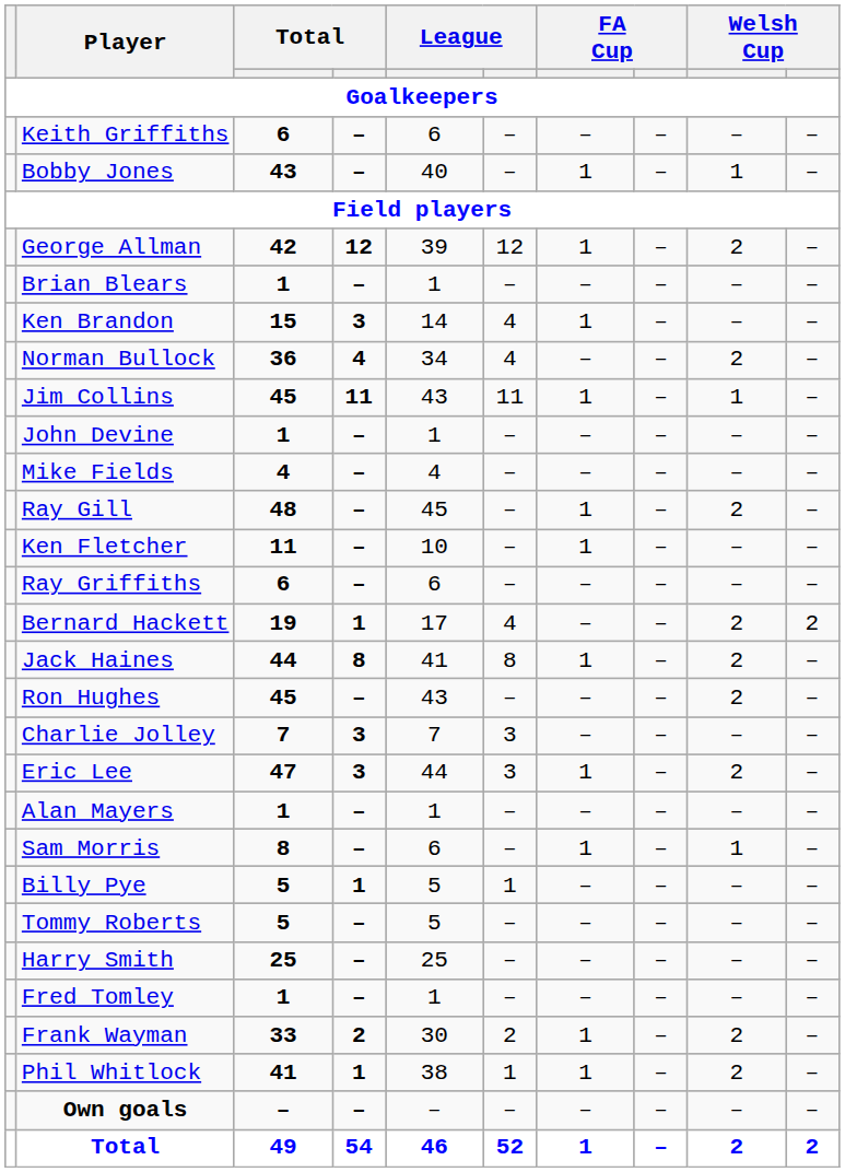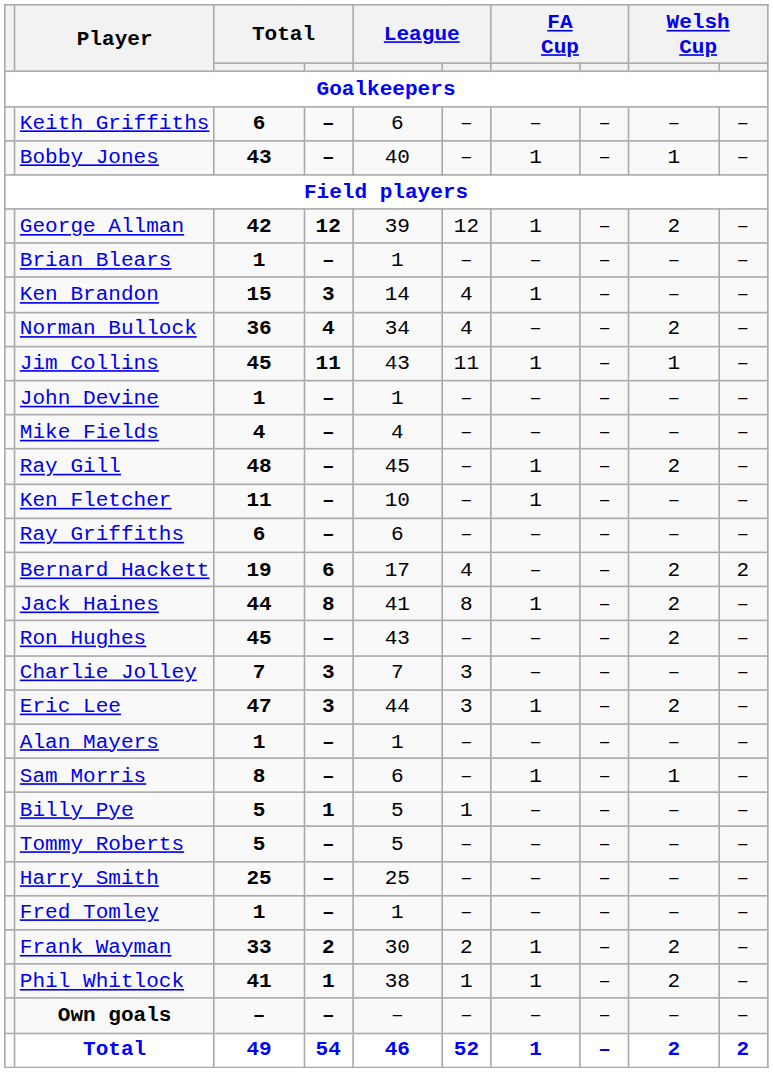 <table class="wikitable"  style="text-align:center;">
 <tr>
 <th rowspan="2" style="font-size:80%;"></th>
 <th rowspan="2">Player</th>
 <th colspan="2">Total</th>
 <th colspan="2"><a href='#'>League</a></th>
 <th colspan="2"><a href='#'>FA<br>Cup</a></th>
 <th colspan="2"><a href='#'>Welsh<br>Cup</a></th>
 </tr>
 <tr>
 <th style="width: 50px; font-size:80%;"></th>
 <th style="width: 25px; font-size:80%;"></th>
 <th style="width: 50px; font-size:80%;"></th>
 <th style="width: 25px; font-size:80%;"></th>
 <th style="width: 50px; font-size:80%;"></th>
 <th style="width: 25px; font-size:80%;"></th>
 <th style="width: 50px; font-size:80%;"></th>
 <th style="width: 25px; font-size:80%;"></th>
 </tr>
 <tr>
 <td colspan="10" style="background:white; color:blue; text-align:center;"><strong>Goalkeepers</strong></td>
 </tr>
 <tr>
 <td></td>
 <td style="text-align:left;"><a href='#'>Keith Griffiths</a></td>
 <td><strong>6</strong></td>
 <td><strong>–</strong></td>
 <td>6</td>
 <td>–</td>
 <td>–</td>
 <td>–</td>
 <td>–</td>
 <td>–</td>
 </tr>
 <tr>
 <td></td>
 <td style="text-align:left;"><a href='#'>Bobby Jones</a></td>
 <td><strong>43</strong></td>
 <td><strong>–</strong></td>
 <td>40</td>
 <td>–</td>
 <td>1</td>
 <td>–</td>
 <td>1</td>
 <td>–</td>
 </tr>
 <tr>
 <td colspan="10" style="background:white; color:blue; text-align:center;"><strong>Field players</strong></td>
 </tr>
 <tr>
 <td></td>
 <td style="text-align:left;"><a href='#'>George Allman</a></td>
 <td><strong>42</strong></td>
 <td><strong>12</strong></td>
 <td>39</td>
 <td>12</td>
 <td>1</td>
 <td>–</td>
 <td>2</td>
 <td>–</td>
 </tr>
 <tr>
 <td></td>
 <td style="text-align:left;"><a href='#'>Brian Blears</a></td>
 <td><strong>1</strong></td>
 <td><strong>–</strong></td>
 <td>1</td>
 <td>–</td>
 <td>–</td>
 <td>–</td>
 <td>–</td>
 <td>–</td>
 </tr>
 <tr>
 <td></td>
 <td style="text-align:left;"><a href='#'>Ken Brandon</a></td>
 <td><strong>15</strong></td>
 <td><strong>3</strong></td>
 <td>14</td>
 <td>4</td>
 <td>1</td>
 <td>–</td>
 <td>–</td>
 <td>–</td>
 </tr>
 <tr>
 <td></td>
 <td style="text-align:left;"><a href='#'>Norman Bullock</a></td>
 <td><strong>36</strong></td>
 <td><strong>4</strong></td>
 <td>34</td>
 <td>4</td>
 <td>–</td>
 <td>–</td>
 <td>2</td>
 <td>–</td>
 </tr>
 <tr>
 <td></td>
 <td style="text-align:left;"><a href='#'>Jim Collins</a></td>
 <td><strong>45</strong></td>
 <td><strong>11</strong></td>
 <td>43</td>
 <td>11</td>
 <td>1</td>
 <td>–</td>
 <td>1</td>
 <td>–</td>
 </tr>
 <tr>
 <td></td>
 <td style="text-align:left;"><a href='#'>John Devine</a></td>
 <td><strong>1</strong></td>
 <td><strong>–</strong></td>
 <td>1</td>
 <td>–</td>
 <td>–</td>
 <td>–</td>
 <td>–</td>
 <td>–</td>
 </tr>
 <tr>
 <td></td>
 <td style="text-align:left;"><a href='#'>Mike Fields</a></td>
 <td><strong>4</strong></td>
 <td><strong>–</strong></td>
 <td>4</td>
 <td>–</td>
 <td>–</td>
 <td>–</td>
 <td>–</td>
 <td>–</td>
 </tr>
 <tr>
 <td></td>
 <td style="text-align:left;"><a href='#'>Ray Gill</a></td>
 <td><strong>48</strong></td>
 <td><strong>–</strong></td>
 <td>45</td>
 <td>–</td>
 <td>1</td>
 <td>–</td>
 <td>2</td>
 <td>–</td>
 </tr>
 <tr>
 <td></td>
 <td style="text-align:left;"><a href='#'>Ken Fletcher</a></td>
 <td><strong>11</strong></td>
 <td><strong>–</strong></td>
 <td>10</td>
 <td>–</td>
 <td>1</td>
 <td>–</td>
 <td>–</td>
 <td>–</td>
 </tr>
 <tr>
 <td></td>
 <td style="text-align:left;"><a href='#'>Ray Griffiths</a></td>
 <td><strong>6</strong></td>
 <td><strong>–</strong></td>
 <td>6</td>
 <td>–</td>
 <td>–</td>
 <td>–</td>
 <td>–</td>
 <td>–</td>
 </tr>
 <tr>
 <td></td>
 <td style="text-align:left;"><a href='#'>Bernard Hackett</a></td>
 <td><strong>19</strong></td>
-<td><strong>1</strong></td>
+<td><strong>6</strong></td>
 <td>17</td>
 <td>4</td>
 <td>–</td>
 <td>–</td>
 <td>2</td>
 <td>2</td>
 </tr>
 <tr>
 <td></td>
 <td style="text-align:left;"><a href='#'>Jack Haines</a></td>
 <td><strong>44</strong></td>
 <td><strong>8</strong></td>
 <td>41</td>
 <td>8</td>
 <td>1</td>
 <td>–</td>
 <td>2</td>
 <td>–</td>
 </tr>
 <tr>
 <td></td>
 <td style="text-align:left;"><a href='#'>Ron Hughes</a></td>
 <td><strong>45</strong></td>
 <td><strong>–</strong></td>
 <td>43</td>
 <td>–</td>
 <td>–</td>
 <td>–</td>
 <td>2</td>
 <td>–</td>
 </tr>
 <tr>
 <td></td>
 <td style="text-align:left;"><a href='#'>Charlie Jolley</a></td>
 <td><strong>7</strong></td>
 <td><strong>3</strong></td>
 <td>7</td>
 <td>3</td>
 <td>–</td>
 <td>–</td>
 <td>–</td>
 <td>–</td>
 </tr>
 <tr>
 <td></td>
 <td style="text-align:left;"><a href='#'>Eric Lee</a></td>
 <td><strong>47</strong></td>
 <td><strong>3</strong></td>
 <td>44</td>
 <td>3</td>
 <td>1</td>
 <td>–</td>
 <td>2</td>
 <td>–</td>
 </tr>
 <tr>
 <td></td>
 <td style="text-align:left;"><a href='#'>Alan Mayers</a></td>
 <td><strong>1</strong></td>
 <td><strong>–</strong></td>
 <td>1</td>
 <td>–</td>
 <td>–</td>
 <td>–</td>
 <td>–</td>
 <td>–</td>
 </tr>
 <tr>
 <td></td>
 <td style="text-align:left;"><a href='#'>Sam Morris</a></td>
 <td><strong>8</strong></td>
 <td><strong>–</strong></td>
 <td>6</td>
 <td>–</td>
 <td>1</td>
 <td>–</td>
 <td>1</td>
 <td>–</td>
 </tr>
 <tr>
 <td></td>
 <td style="text-align:left;"><a href='#'>Billy Pye</a></td>
 <td><strong>5</strong></td>
 <td><strong>1</strong></td>
 <td>5</td>
 <td>1</td>
 <td>–</td>
 <td>–</td>
 <td>–</td>
 <td>–</td>
 </tr>
 <tr>
 <td></td>
 <td style="text-align:left;"><a href='#'>Tommy Roberts</a></td>
 <td><strong>5</strong></td>
 <td><strong>–</strong></td>
 <td>5</td>
 <td>–</td>
 <td>–</td>
 <td>–</td>
 <td>–</td>
 <td>–</td>
 </tr>
 <tr>
 <td></td>
 <td style="text-align:left;"><a href='#'>Harry Smith</a></td>
 <td><strong>25</strong></td>
 <td><strong>–</strong></td>
 <td>25</td>
 <td>–</td>
 <td>–</td>
 <td>–</td>
 <td>–</td>
 <td>–</td>
 </tr>
 <tr>
 <td></td>
 <td style="text-align:left;"><a href='#'>Fred Tomley</a></td>
 <td><strong>1</strong></td>
 <td><strong>–</strong></td>
 <td>1</td>
 <td>–</td>
 <td>–</td>
 <td>–</td>
 <td>–</td>
 <td>–</td>
 </tr>
 <tr>
 <td></td>
 <td style="text-align:left;"><a href='#'>Frank Wayman</a></td>
 <td><strong>33</strong></td>
 <td><strong>2</strong></td>
 <td>30</td>
 <td>2</td>
 <td>1</td>
 <td>–</td>
 <td>2</td>
 <td>–</td>
 </tr>
 <tr>
 <td></td>
 <td style="text-align:left;"><a href='#'>Phil Whitlock</a></td>
 <td><strong>41</strong></td>
 <td><strong>1</strong></td>
 <td>38</td>
 <td>1</td>
 <td>1</td>
 <td>–</td>
 <td>2</td>
 <td>–</td>
 </tr>
 <tr>
 <td></td>
 <td><strong>Own goals</strong></td>
 <td><strong>–</strong></td>
 <td><strong>–</strong></td>
 <td>–</td>
 <td>–</td>
 <td>–</td>
 <td>–</td>
 <td>–</td>
 <td>–</td>
 </tr>
 <tr style="background:white; color:blue; text-align:center;">
 <td></td>
 <td><strong>Total</strong></td>
 <td><strong>49</strong></td>
 <td><strong>54</strong></td>
 <td><strong>46</strong></td>
 <td><strong>52</strong></td>
 <td><strong>1</strong></td>
 <td><strong>–</strong></td>
 <td><strong>2</strong></td>
 <td><strong>2</strong></td>
 </tr>
 </table>
